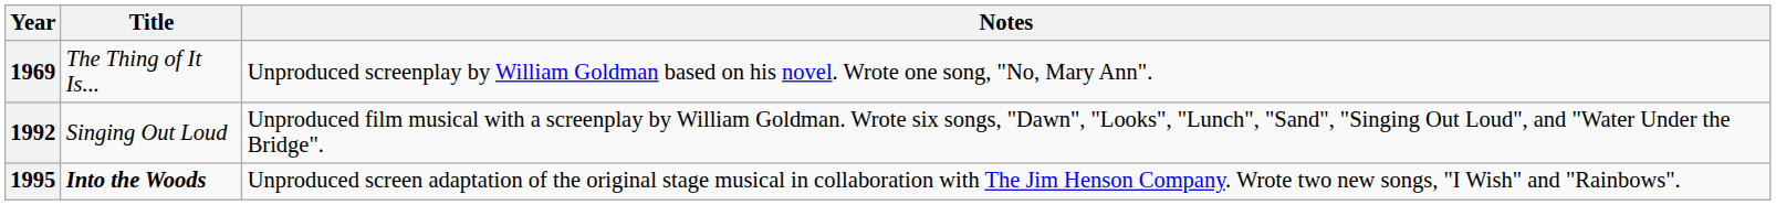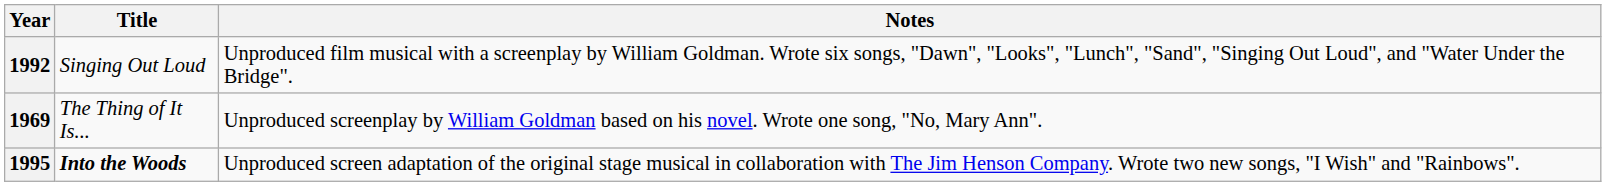 <table class="wikitable">
 <tr>
 <th scope="col">Year</th>
 <th scope="col">Title</th>
 <th scope="col">Notes</th>
 </tr>
 <tr>
+<th scope="row">1992</th>
+<td><em>Singing Out Loud</em></td>
+<td>Unproduced film musical with a screenplay by William Goldman. Wrote six songs, "Dawn", "Looks", "Lunch", "Sand", "Singing Out Loud", and "Water Under the Bridge".</td>
+</tr>
+<tr>
 <th scope="row">1969</th>
 <td><em>The Thing of It Is...</em></td>
 <td>Unproduced screenplay by <a href='#'>William Goldman</a> based on his <a href='#'>novel</a>. Wrote one song, "No, Mary Ann".</td>
-</tr>
-<tr>
-<th scope="row">1992</th>
-<td><em>Singing Out Loud</em></td>
-<td>Unproduced film musical with a screenplay by William Goldman. Wrote six songs, "Dawn", "Looks", "Lunch", "Sand", "Singing Out Loud", and "Water Under the Bridge".</td>
 </tr>
 <tr>
 <th scope="row" rowspan="2">1995</th>
 <td><strong><em>Into the Woods</em></strong></td>
 <td>Unproduced screen adaptation of the original stage musical in collaboration with <a href='#'>The Jim Henson Company</a>. Wrote two new songs, "I Wish" and "Rainbows".</td>
 </tr>
 </table>
